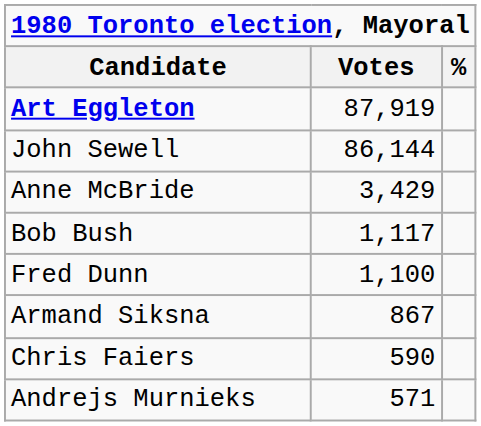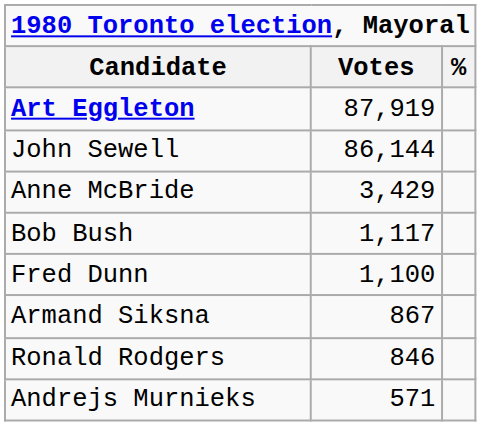 <table class="wikitable">
 <tr>
 <td Colspan="3" align="center"><strong><a href='#'>1980 Toronto election</a>, Mayoral</strong></td>
 </tr>
 <tr>
 <th bgcolor="#DDDDFF" width="150px">Candidate</th>
 <th bgcolor="#DDDDFF">Votes</th>
 <th bgcolor="#DDDDFF">%</th>
 </tr>
 <tr>
 <td><strong><a href='#'>Art Eggleton</a></strong></td>
 <td align=right>87,919</td>
 <td align=right></td>
 </tr>
 <tr>
 <td>John Sewell</td>
 <td align=right>86,144</td>
 <td align=right></td>
 </tr>
 <tr>
 <td>Anne McBride</td>
 <td align=right>3,429</td>
 <td align=right></td>
 </tr>
 <tr>
 <td>Bob Bush</td>
 <td align=right>1,117</td>
 <td align=right></td>
 </tr>
 <tr>
 <td>Fred Dunn</td>
 <td align=right>1,100</td>
 <td align=right></td>
 </tr>
 <tr>
 <td>Armand Siksna</td>
 <td align=right>867</td>
 <td align=right></td>
 </tr>
 <tr>
-<td>Chris Faiers</td>
-<td align=right>590</td>
+<td>Ronald Rodgers</td>
+<td align=right>846</td>
 <td align=right></td>
 </tr>
 <tr>
 <td>Andrejs Murnieks</td>
 <td align=right>571</td>
 <td align=right></td>
 </tr>
 </table>
